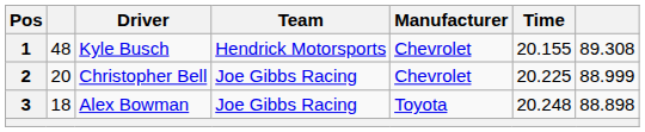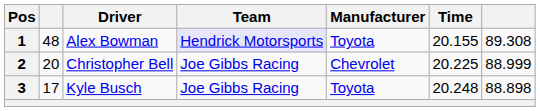 <table class="wikitable" style="font-size:95%">
 <tr>
 <th>Pos</th>
 <th></th>
 <th>Driver</th>
 <th>Team</th>
 <th>Manufacturer</th>
 <th>Time</th>
 <th></th>
 </tr>
 <tr>
 <th>1</th>
 <td>48</td>
-<td><a href='#'>Kyle Busch</a></td>
-<td><a href='#'>Hendrick Motorsports</a></td>
-<td><a href='#'>Chevrolet</a></td>
+<td><a href='#'>Alex Bowman</a></td>
+<td style="background: lavender;"><a href='#'>Hendrick Motorsports</a></td>
+<td><a href='#'>Toyota</a></td>
 <td>20.155</td>
 <td>89.308</td>
 </tr>
 <tr>
 <th>2</th>
 <td>20</td>
 <td><a href='#'>Christopher Bell</a></td>
 <td><a href='#'>Joe Gibbs Racing</a></td>
 <td><a href='#'>Chevrolet</a></td>
 <td>20.225</td>
 <td>88.999</td>
 </tr>
 <tr>
 <th>3</th>
-<td>18</td>
-<td><a href='#'>Alex Bowman</a></td>
+<td>17</td>
+<td><a href='#'>Kyle Busch</a></td>
 <td><a href='#'>Joe Gibbs Racing</a></td>
 <td><a href='#'>Toyota</a></td>
 <td>20.248</td>
 <td>88.898</td>
 </tr>
 <tr>
 <th colspan="7"></th>
 </tr>
 </table>
